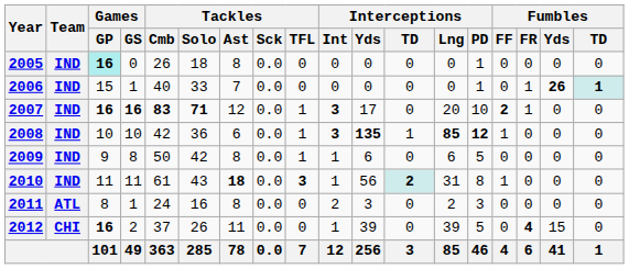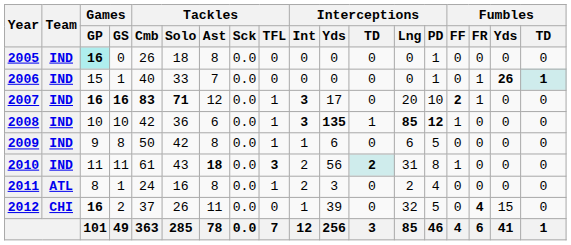 <table class="wikitable" style="text-align:center">
 <tr>
 <th rowspan="2">Year</th>
 <th rowspan="2">Team</th>
 <th colspan="2">Games</th>
 <th colspan="5">Tackles</th>
 <th colspan="5">Interceptions</th>
 <th colspan="4">Fumbles</th>
 </tr>
 <tr>
 <th>GP</th>
 <th>GS</th>
 <th>Cmb</th>
 <th>Solo</th>
 <th>Ast</th>
 <th>Sck</th>
 <th>TFL</th>
 <th>Int</th>
 <th>Yds</th>
 <th>TD</th>
 <th>Lng</th>
 <th>PD</th>
 <th>FF</th>
 <th>FR</th>
 <th>Yds</th>
 <th>TD</th>
 </tr>
 <tr>
 <th><a href='#'>2005</a></th>
 <th><a href='#'>IND</a></th>
 <td style="background: paleturquoise;"><strong>16</strong></td>
 <td>0</td>
 <td>26</td>
 <td>18</td>
 <td>8</td>
 <td>0.0</td>
 <td>0</td>
 <td>0</td>
 <td>0</td>
 <td>0</td>
 <td>0</td>
 <td>1</td>
 <td>0</td>
 <td>0</td>
 <td>0</td>
 <td>0</td>
 </tr>
 <tr>
 <th><a href='#'>2006</a></th>
 <th><a href='#'>IND</a></th>
 <td>15</td>
 <td>1</td>
 <td>40</td>
 <td>33</td>
 <td>7</td>
 <td>0.0</td>
 <td>0</td>
 <td>0</td>
 <td>0</td>
 <td>0</td>
 <td>0</td>
 <td>1</td>
 <td>0</td>
 <td>1</td>
 <td><strong>26</strong></td>
 <td style="background:#cfecec; width:3em;"><strong>1</strong></td>
 </tr>
 <tr>
 <th><a href='#'>2007</a></th>
 <th><a href='#'>IND</a></th>
 <td><strong>16</strong></td>
 <td><strong>16</strong></td>
 <td><strong>83</strong></td>
 <td><strong>71</strong></td>
 <td>12</td>
 <td>0.0</td>
 <td>1</td>
 <td><strong>3</strong></td>
 <td>17</td>
 <td>0</td>
 <td>20</td>
 <td>10</td>
 <td><strong>2</strong></td>
 <td>1</td>
 <td>0</td>
 <td>0</td>
 </tr>
 <tr>
 <th><a href='#'>2008</a></th>
 <th><a href='#'>IND</a></th>
 <td>10</td>
 <td>10</td>
 <td>42</td>
 <td>36</td>
 <td>6</td>
 <td>0.0</td>
 <td>1</td>
 <td><strong>3</strong></td>
 <td><strong>135</strong></td>
 <td>1</td>
 <td><strong>85</strong></td>
 <td><strong>12</strong></td>
 <td>1</td>
 <td>0</td>
 <td>0</td>
 <td>0</td>
 </tr>
 <tr>
 <th><a href='#'>2009</a></th>
 <th><a href='#'>IND</a></th>
 <td>9</td>
 <td>8</td>
 <td>50</td>
 <td>42</td>
 <td>8</td>
 <td>0.0</td>
 <td>1</td>
 <td>1</td>
 <td>6</td>
 <td>0</td>
 <td>6</td>
 <td>5</td>
 <td>0</td>
 <td>0</td>
 <td>0</td>
 <td>0</td>
 </tr>
 <tr>
 <th><a href='#'>2010</a></th>
 <th><a href='#'>IND</a></th>
 <td>11</td>
 <td>11</td>
 <td>61</td>
 <td>43</td>
 <td><strong>18</strong></td>
 <td>0.0</td>
 <td><strong>3</strong></td>
-<td>1</td>
+<td>2</td>
 <td>56</td>
 <td style="background:#cfecec; width:3em;"><strong>2</strong></td>
 <td>31</td>
 <td>8</td>
 <td>1</td>
 <td>0</td>
 <td>0</td>
 <td>0</td>
 </tr>
 <tr>
 <th><a href='#'>2011</a></th>
 <th><a href='#'>ATL</a></th>
 <td>8</td>
 <td>1</td>
 <td>24</td>
 <td>16</td>
 <td>8</td>
 <td>0.0</td>
-<td>0</td>
+<td>1</td>
 <td>2</td>
 <td>3</td>
 <td>0</td>
 <td>2</td>
-<td>3</td>
+<td>4</td>
 <td>0</td>
 <td>0</td>
 <td>0</td>
 <td>0</td>
 </tr>
 <tr>
 <th><a href='#'>2012</a></th>
 <th><a href='#'>CHI</a></th>
 <td><strong>16</strong></td>
 <td>2</td>
 <td>37</td>
 <td>26</td>
 <td>11</td>
 <td>0.0</td>
 <td>0</td>
 <td>1</td>
 <td>39</td>
 <td>0</td>
-<td>39</td>
+<td>32</td>
 <td>5</td>
 <td>0</td>
 <td><strong>4</strong></td>
 <td>15</td>
 <td>0</td>
 </tr>
 <tr>
 <th colspan="2"></th>
 <th>101</th>
 <th>49</th>
 <th>363</th>
 <th>285</th>
 <th>78</th>
 <th>0.0</th>
 <th>7</th>
 <th>12</th>
 <th>256</th>
 <th>3</th>
 <th>85</th>
 <th>46</th>
 <th>4</th>
 <th>6</th>
 <th>41</th>
 <th>1</th>
 </tr>
 </table>
